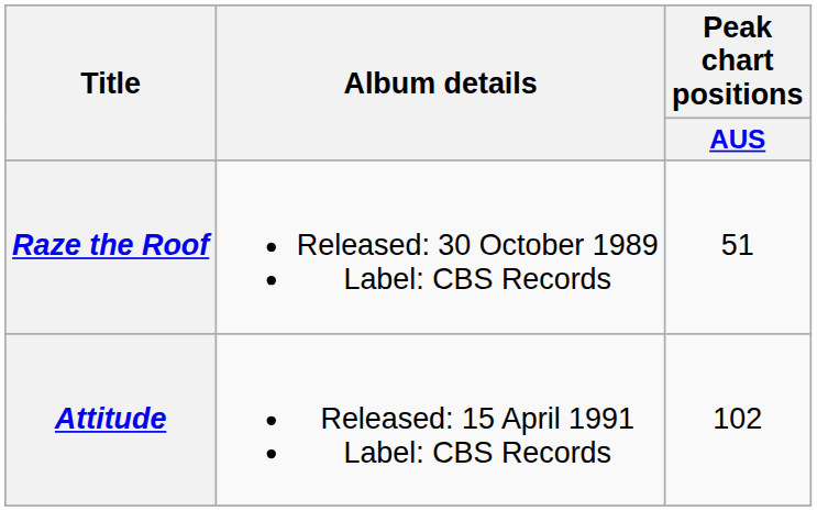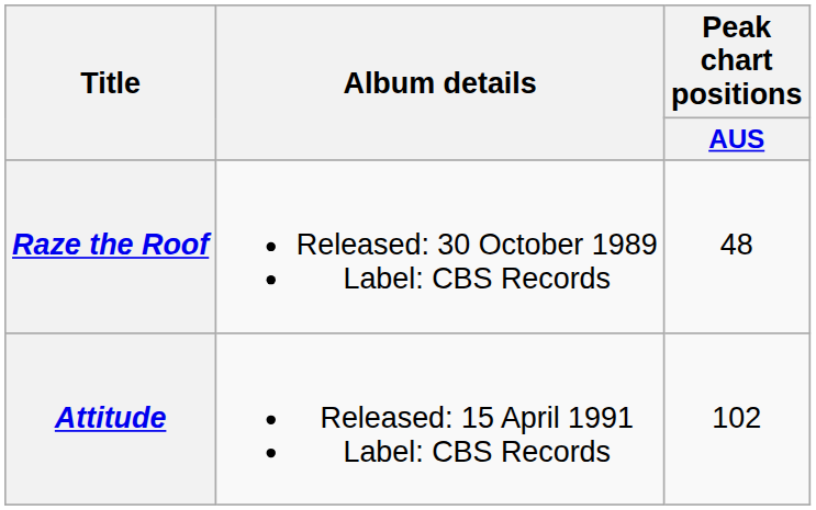 <table class="wikitable plainrowheaders" style="text-align:center;" border="1">
 <tr>
 <th scope="col" rowspan="2">Title</th>
 <th scope="col" rowspan="2">Album details</th>
 <th scope="col" colspan="1">Peak chart positions</th>
 </tr>
 <tr>
 <th scope="col" style="width:3em;font-size:90%;"><a href='#'>AUS</a><br></th>
 </tr>
 <tr>
 <th scope="row"><em><a href='#'>Raze the Roof</a></em></th>
 <td><br><ul><li>Released: 30 October 1989</li><li>Label: CBS Records</li></ul></td>
-<td align="center">51</td>
+<td align="center">48</td>
 </tr>
 <tr>
 <th scope="row"><em><a href='#'>Attitude</a></em></th>
 <td><br><ul><li>Released: 15 April 1991</li><li>Label: CBS Records</li></ul></td>
 <td align="center">102</td>
 </tr>
 </table>
